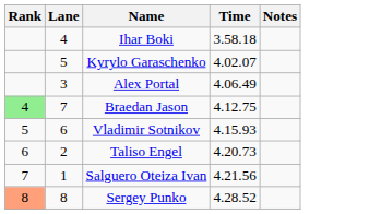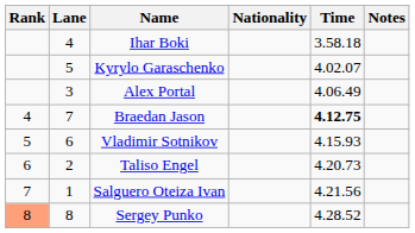 <table class="wikitable sortable" style="text-align:center">
 <tr>
 <th>Rank</th>
 <th>Lane</th>
 <th>Name</th>
+<th>Nationality</th>
 <th>Time</th>
 <th>Notes</th>
 </tr>
 <tr>
 <td></td>
 <td>4</td>
 <td><a href='#'>Ihar Boki</a></td>
+<td></td>
 <td align=left>3.58.18</td>
 <td></td>
 </tr>
 <tr>
 <td></td>
 <td>5</td>
 <td><a href='#'>Kyrylo Garaschenko</a></td>
+<td></td>
 <td align=left>4.02.07</td>
 <td></td>
 </tr>
 <tr>
 <td></td>
 <td>3</td>
 <td><a href='#'>Alex Portal</a></td>
+<td></td>
 <td align=left>4.06.49</td>
 <td></td>
 </tr>
 <tr>
-<td style="background: lightgreen;">4</td>
+<td>4</td>
 <td>7</td>
 <td><a href='#'>Braedan Jason</a></td>
-<td align=left>4.12.75</td>
+<td></td>
+<td align=left><strong>4.12.75</strong></td>
 <td></td>
 </tr>
 <tr>
 <td>5</td>
 <td>6</td>
 <td><a href='#'>Vladimir Sotnikov</a></td>
+<td></td>
 <td align=left>4.15.93</td>
 <td></td>
 </tr>
 <tr>
 <td>6</td>
 <td>2</td>
 <td><a href='#'>Taliso Engel</a></td>
+<td></td>
 <td align=left>4.20.73</td>
 <td></td>
 </tr>
 <tr>
 <td>7</td>
 <td>1</td>
 <td><a href='#'>Salguero Oteiza Ivan</a></td>
+<td></td>
 <td align=left>4.21.56</td>
 <td></td>
 </tr>
 <tr>
 <td style="background: lightsalmon;">8</td>
 <td>8</td>
 <td><a href='#'>Sergey Punko</a></td>
+<td></td>
 <td align=left>4.28.52</td>
 <td></td>
 </tr>
 </table>
